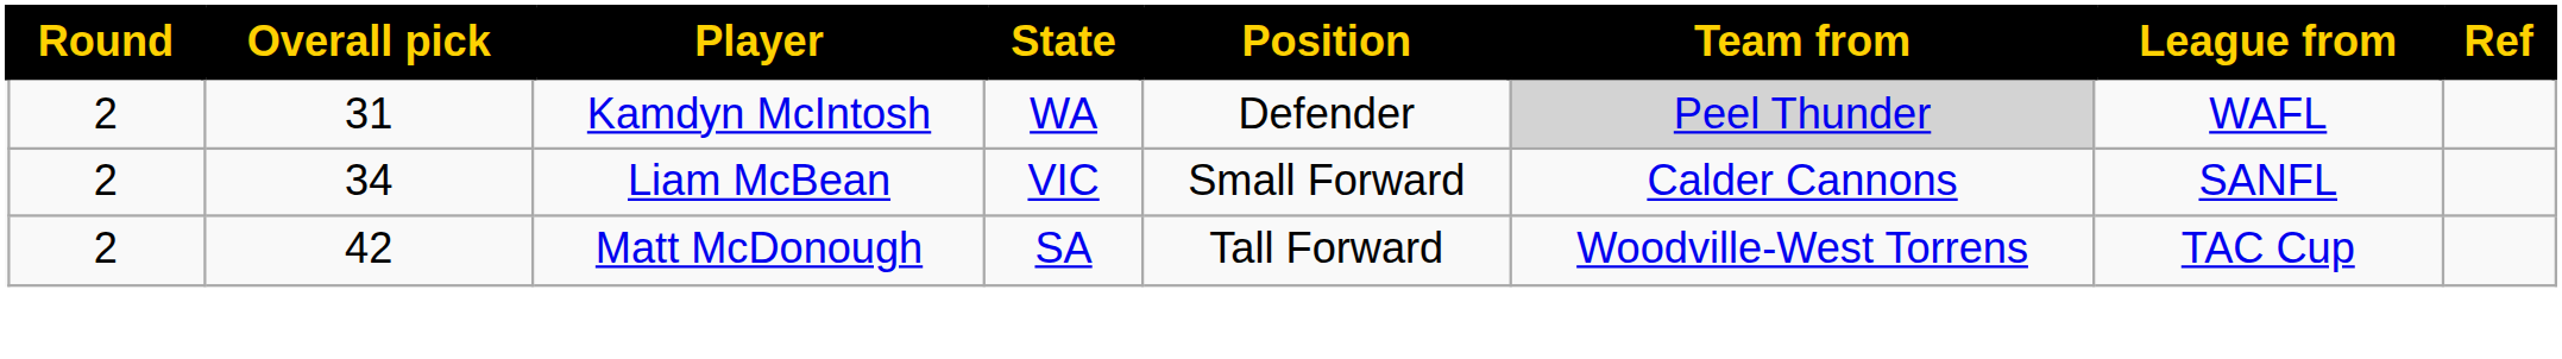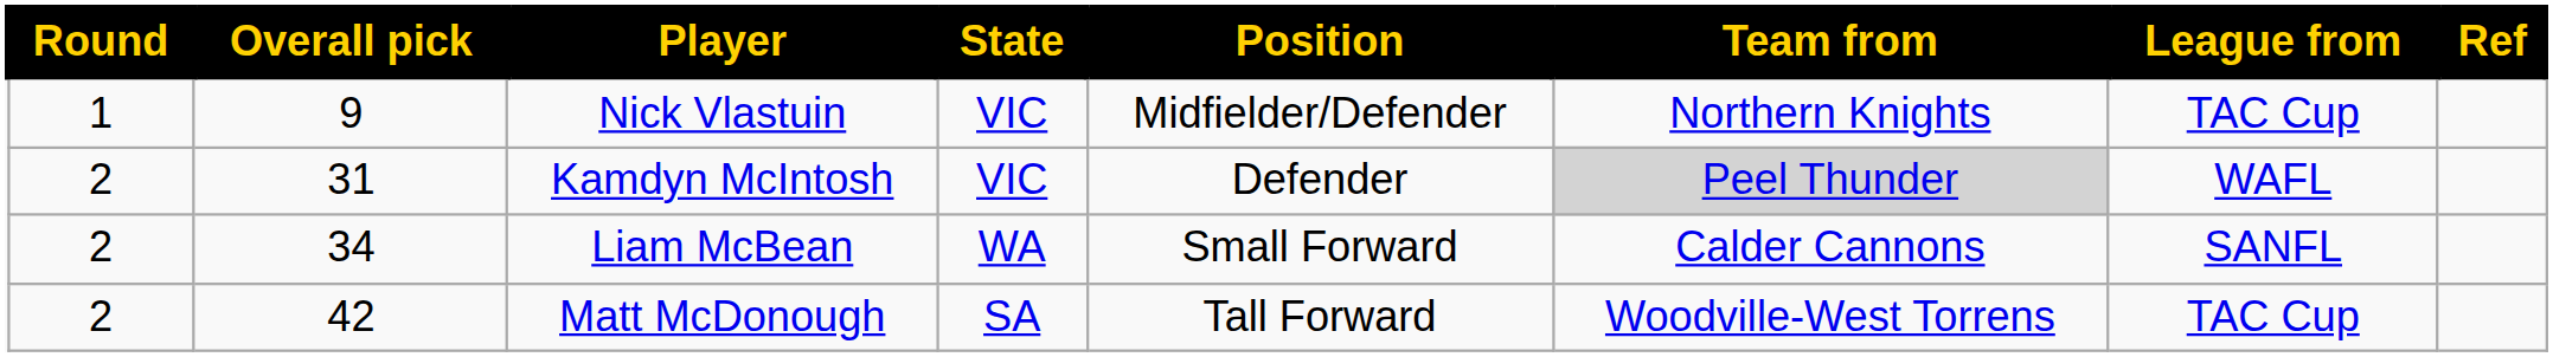 <table class="wikitable" style="text-align:center; font-size:100%; width:60%;">
 <tr>
 <th style="background:black; color:#FED102; border: solid black 2px;">Round</th>
 <th style="background:black; color:#FED102; border: solid black 2px;">Overall pick</th>
 <th style="background:black; color:#FED102; border: solid black 2px;">Player</th>
 <th style="background:black; color:#FED102; border: solid black 2px;">State</th>
 <th style="background:black; color:#FED102; border: solid black 2px;">Position</th>
 <th style="background:black; color:#FED102; border: solid black 2px;">Team from</th>
 <th style="background:black; color:#FED102; border: solid black 2px;">League from</th>
 <th style="background:black; color:#FED102; border: solid black 2px;">Ref</th>
 </tr>
 <tr>
+<td>1</td>
+<td>9</td>
+<td><a href='#'>Nick Vlastuin</a></td>
+<td><a href='#'>VIC</a></td>
+<td>Midfielder/Defender</td>
+<td><a href='#'>Northern Knights</a></td>
+<td><a href='#'>TAC Cup</a></td>
+<td></td>
+</tr>
+<tr>
 <td>2</td>
 <td>31</td>
 <td><a href='#'>Kamdyn McIntosh</a></td>
-<td><a href='#'>WA</a></td>
+<td><a href='#'>VIC</a></td>
 <td>Defender</td>
 <td style="background: lightgrey;"><a href='#'>Peel Thunder</a></td>
 <td><a href='#'>WAFL</a></td>
 <td></td>
 </tr>
 <tr>
 <td>2</td>
 <td>34</td>
 <td><a href='#'>Liam McBean</a></td>
-<td><a href='#'>VIC</a></td>
+<td><a href='#'>WA</a></td>
 <td>Small Forward</td>
 <td><a href='#'>Calder Cannons</a></td>
 <td><a href='#'>SANFL</a></td>
 <td></td>
 </tr>
 <tr>
 <td>2</td>
 <td>42</td>
 <td><a href='#'>Matt McDonough</a></td>
 <td><a href='#'>SA</a></td>
 <td>Tall Forward</td>
 <td><a href='#'>Woodville-West Torrens</a></td>
 <td><a href='#'>TAC Cup</a></td>
 <td></td>
 </tr>
 </table>
